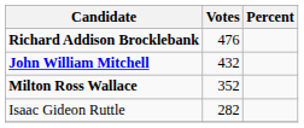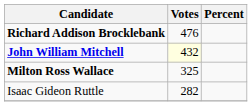 <table class="wikitable">
 <tr>
 <th>Candidate</th>
 <th>Votes</th>
 <th>Percent</th>
 </tr>
 <tr>
 <td style="font-weight:bold;">Richard Addison Brocklebank</td>
 <td style="text-align:right;">476</td>
 <td style="text-align:right;"></td>
 </tr>
 <tr>
 <td style="font-weight:bold;"><a href='#'>John William Mitchell</a></td>
-<td style="text-align:right;">432</td>
+<td style="background: lightyellow; text-align:right;">432</td>
 <td style="text-align:right;"></td>
 </tr>
 <tr>
 <td style="font-weight:bold;">Milton Ross Wallace</td>
-<td style="text-align:right;">352</td>
+<td style="text-align:right;">325</td>
 <td style="text-align:right;"></td>
 </tr>
 <tr>
 <td>Isaac Gideon Ruttle</td>
 <td style="text-align:right;">282</td>
 <td style="text-align:right;"></td>
 </tr>
 <tr>
 </tr>
 </table>
